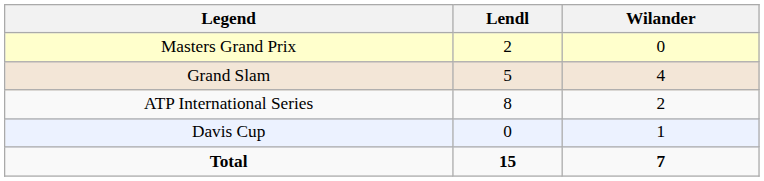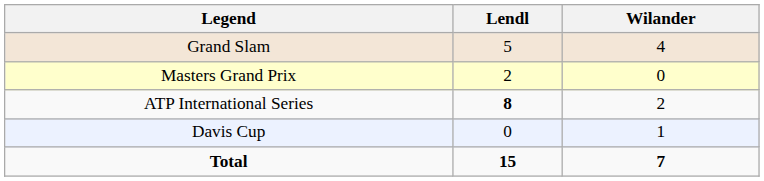 <table class=wikitable style="font-size:85%;width:30%; vertical-align:top; text-align:center;">
 <tr bgcolor="#eeeeee">
 <th><strong>Legend</strong></th>
 <th width=80><strong>Lendl</strong></th>
 <th><strong>Wilander</strong></th>
 </tr>
+<tr style="background:#f3e6d7;">
+<td>Grand Slam</td>
+<td>5</td>
+<td>4</td>
+</tr>
 <tr bgcolor="ffffcc">
 <td>Masters Grand Prix</td>
 <td>2</td>
 <td>0</td>
 </tr>
-<tr style="background:#f3e6d7;">
-<td>Grand Slam</td>
-<td>5</td>
-<td>4</td>
-</tr>
 <tr>
 <td>ATP International Series</td>
-<td>8</td>
+<td><strong>8</strong></td>
 <td>2</td>
 </tr>
 <tr bgcolor="ecf2ff">
 <td>Davis Cup</td>
 <td>0</td>
 <td>1</td>
 </tr>
 <tr>
 <td><strong>Total</strong></td>
 <td><strong>15</strong></td>
 <td><strong>7</strong></td>
 </tr>
 </table>
